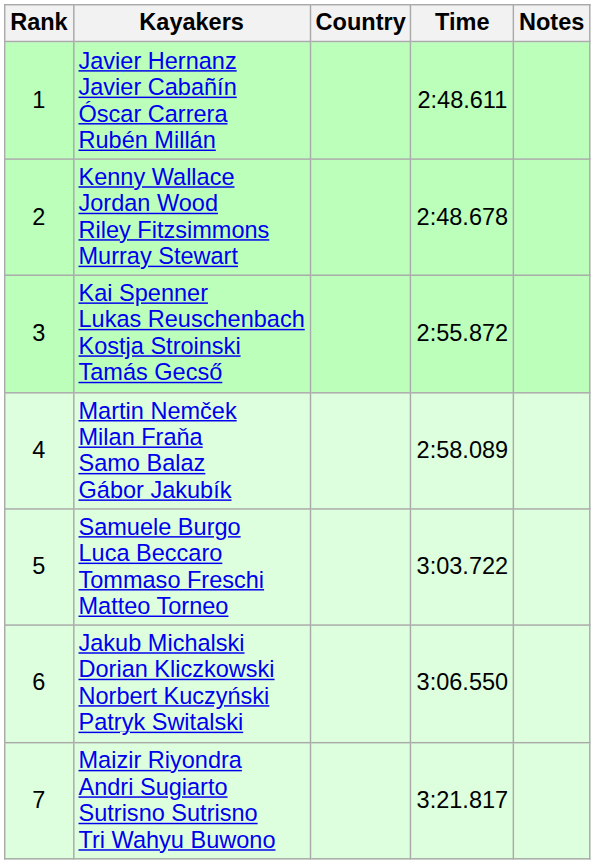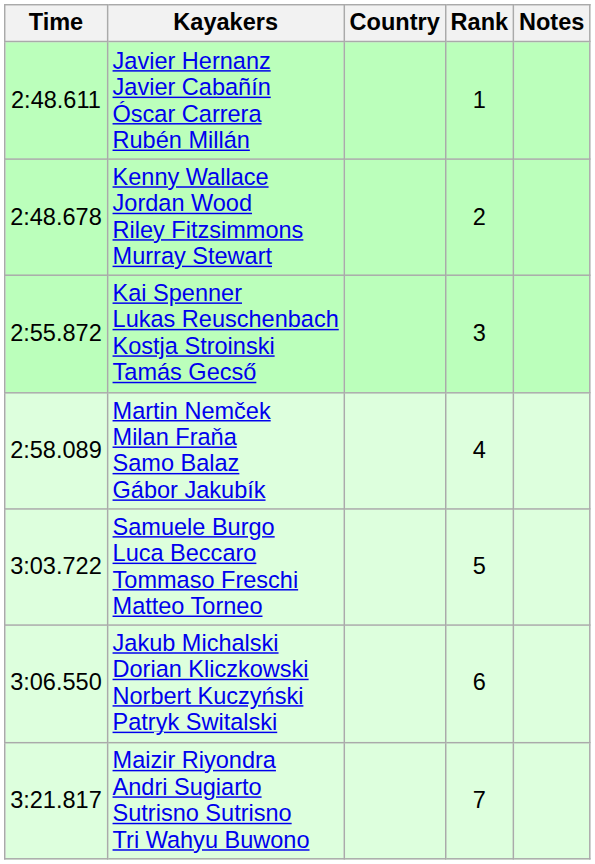 <table class="wikitable" style="text-align:center">
 <tr>
-<th>Rank</th>
+<th>Time</th>
 <th>Kayakers</th>
 <th>Country</th>
-<th>Time</th>
+<th>Rank</th>
 <th>Notes</th>
 </tr>
 <tr bgcolor=bbffbb>
-<td>1</td>
+<td>2:48.611</td>
 <td align="left"><a href='#'>Javier Hernanz</a><br><a href='#'>Javier Cabañín</a><br><a href='#'>Óscar Carrera</a><br><a href='#'>Rubén Millán</a></td>
 <td align="left"></td>
-<td>2:48.611</td>
+<td>1</td>
 <td></td>
 </tr>
 <tr bgcolor=bbffbb>
-<td>2</td>
+<td>2:48.678</td>
 <td align="left"><a href='#'>Kenny Wallace</a><br><a href='#'>Jordan Wood</a><br><a href='#'>Riley Fitzsimmons</a><br><a href='#'>Murray Stewart</a></td>
 <td align="left"></td>
-<td>2:48.678</td>
+<td>2</td>
 <td></td>
 </tr>
 <tr bgcolor=bbffbb>
-<td>3</td>
+<td>2:55.872</td>
 <td align="left"><a href='#'>Kai Spenner</a><br><a href='#'>Lukas Reuschenbach</a><br><a href='#'>Kostja Stroinski</a><br><a href='#'>Tamás Gecső</a></td>
 <td align="left"></td>
-<td>2:55.872</td>
+<td>3</td>
 <td></td>
 </tr>
 <tr bgcolor=ddffdd>
-<td>4</td>
+<td>2:58.089</td>
 <td align="left"><a href='#'>Martin Nemček</a><br><a href='#'>Milan Fraňa</a><br><a href='#'>Samo Balaz</a><br><a href='#'>Gábor Jakubík</a></td>
 <td align="left"></td>
-<td>2:58.089</td>
+<td>4</td>
 <td></td>
 </tr>
 <tr bgcolor=ddffdd>
-<td>5</td>
+<td>3:03.722</td>
 <td align="left"><a href='#'>Samuele Burgo</a><br><a href='#'>Luca Beccaro</a><br><a href='#'>Tommaso Freschi</a><br><a href='#'>Matteo Torneo</a></td>
 <td align="left"></td>
-<td>3:03.722</td>
+<td>5</td>
 <td></td>
 </tr>
 <tr bgcolor=ddffdd>
-<td>6</td>
+<td>3:06.550</td>
 <td align="left"><a href='#'>Jakub Michalski</a><br><a href='#'>Dorian Kliczkowski</a><br><a href='#'>Norbert Kuczyński</a><br><a href='#'>Patryk Switalski</a></td>
 <td align="left"></td>
-<td>3:06.550</td>
+<td>6</td>
 <td></td>
 </tr>
 <tr bgcolor=ddffdd>
-<td>7</td>
+<td>3:21.817</td>
 <td align="left"><a href='#'>Maizir Riyondra</a><br><a href='#'>Andri Sugiarto</a><br><a href='#'>Sutrisno Sutrisno</a><br><a href='#'>Tri Wahyu Buwono</a></td>
 <td align="left"></td>
-<td>3:21.817</td>
+<td>7</td>
 <td></td>
 </tr>
 </table>
